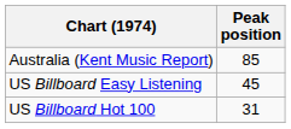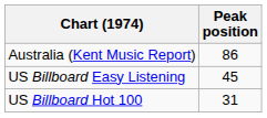 <table class="wikitable sortable">
 <tr>
 <th>Chart (1974)</th>
 <th>Peak<br>position</th>
 </tr>
 <tr>
 <td>Australia (<a href='#'>Kent Music Report</a>)</td>
-<td align="center">85</td>
+<td align="center">86</td>
 </tr>
 <tr>
 <td>US <em>Billboard</em> <a href='#'>Easy Listening</a></td>
 <td align="center">45</td>
 </tr>
 <tr>
 <td>US <a href='#'><em>Billboard</em> Hot 100</a></td>
 <td align="center">31</td>
 </tr>
 </table>
